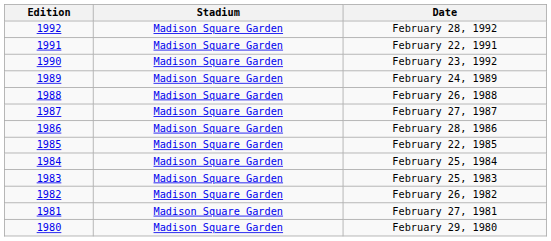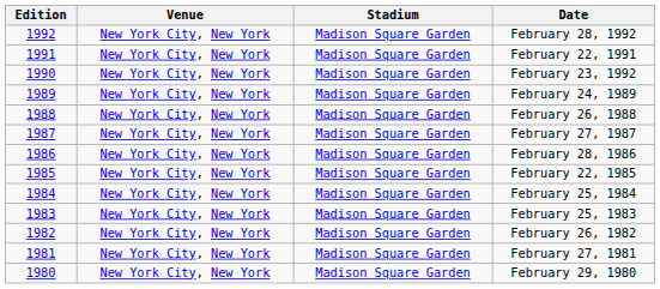 <table class="wikitable" style=" text-align:center; font-size:95%;" width="74%">
 <tr>
 <th>Edition</th>
+<th>Venue</th>
 <th>Stadium</th>
 <th>Date</th>
 </tr>
 <tr>
 <td><a href='#'>1992</a></td>
+<td><a href='#'>New York City</a>, <a href='#'>New York</a></td>
 <td><a href='#'>Madison Square Garden</a></td>
 <td>February 28, 1992</td>
 </tr>
 <tr>
 <td><a href='#'>1991</a></td>
+<td><a href='#'>New York City</a>, <a href='#'>New York</a></td>
 <td><a href='#'>Madison Square Garden</a></td>
 <td>February 22, 1991</td>
 </tr>
 <tr>
 <td><a href='#'>1990</a></td>
+<td><a href='#'>New York City</a>, <a href='#'>New York</a></td>
 <td><a href='#'>Madison Square Garden</a></td>
 <td>February 23, 1992</td>
 </tr>
 <tr>
 <td><a href='#'>1989</a></td>
+<td><a href='#'>New York City</a>, <a href='#'>New York</a></td>
 <td><a href='#'>Madison Square Garden</a></td>
 <td>February 24, 1989</td>
 </tr>
 <tr>
 <td><a href='#'>1988</a></td>
+<td><a href='#'>New York City</a>, <a href='#'>New York</a></td>
 <td><a href='#'>Madison Square Garden</a></td>
 <td>February 26, 1988</td>
 </tr>
 <tr>
 <td><a href='#'>1987</a></td>
+<td><a href='#'>New York City</a>, <a href='#'>New York</a></td>
 <td><a href='#'>Madison Square Garden</a></td>
 <td>February 27, 1987</td>
 </tr>
 <tr>
 <td><a href='#'>1986</a></td>
+<td><a href='#'>New York City</a>, <a href='#'>New York</a></td>
 <td><a href='#'>Madison Square Garden</a></td>
 <td>February 28, 1986</td>
 </tr>
 <tr>
 <td><a href='#'>1985</a></td>
+<td><a href='#'>New York City</a>, <a href='#'>New York</a></td>
 <td><a href='#'>Madison Square Garden</a></td>
 <td>February 22, 1985</td>
 </tr>
 <tr>
 <td><a href='#'>1984</a></td>
+<td><a href='#'>New York City</a>, <a href='#'>New York</a></td>
 <td><a href='#'>Madison Square Garden</a></td>
 <td>February 25, 1984</td>
 </tr>
 <tr>
 <td><a href='#'>1983</a></td>
+<td><a href='#'>New York City</a>, <a href='#'>New York</a></td>
 <td><a href='#'>Madison Square Garden</a></td>
 <td>February 25, 1983</td>
 </tr>
 <tr>
 <td><a href='#'>1982</a></td>
+<td><a href='#'>New York City</a>, <a href='#'>New York</a></td>
 <td><a href='#'>Madison Square Garden</a></td>
 <td>February 26, 1982</td>
 </tr>
 <tr>
 <td><a href='#'>1981</a></td>
+<td><a href='#'>New York City</a>, <a href='#'>New York</a></td>
 <td><a href='#'>Madison Square Garden</a></td>
 <td>February 27, 1981</td>
 </tr>
 <tr>
 <td><a href='#'>1980</a></td>
+<td><a href='#'>New York City</a>, <a href='#'>New York</a></td>
 <td><a href='#'>Madison Square Garden</a></td>
 <td>February 29, 1980</td>
 </tr>
 </table>
